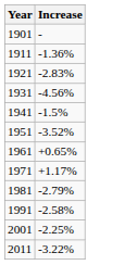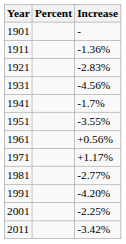 <table class="wikitable">
 <tr>
 <th>Year</th>
+<th>Percent</th>
 <th>Increase</th>
 </tr>
 <tr>
 <td>1901</td>
+<td></td>
 <td>-</td>
 </tr>
 <tr>
 <td>1911</td>
+<td></td>
 <td> -1.36%</td>
 </tr>
 <tr>
 <td>1921</td>
+<td></td>
 <td> -2.83%</td>
 </tr>
 <tr>
 <td>1931</td>
+<td></td>
 <td> -4.56%</td>
 </tr>
 <tr>
 <td>1941</td>
-<td> -1.5%</td>
+<td></td>
+<td> -1.7%</td>
 </tr>
 <tr>
 <td>1951</td>
-<td> -3.52%</td>
+<td></td>
+<td> -3.55%</td>
 </tr>
 <tr>
 <td>1961</td>
-<td> +0.65%</td>
+<td></td>
+<td> +0.56%</td>
 </tr>
 <tr>
 <td>1971</td>
+<td></td>
 <td> +1.17%</td>
 </tr>
 <tr>
 <td>1981</td>
-<td> -2.79%</td>
+<td></td>
+<td> -2.77%</td>
 </tr>
 <tr>
 <td>1991</td>
-<td> -2.58%</td>
+<td></td>
+<td> -4.20%</td>
 </tr>
 <tr>
 <td>2001</td>
+<td></td>
 <td> -2.25%</td>
 </tr>
 <tr>
 <td>2011</td>
-<td> -3.22%</td>
+<td></td>
+<td> -3.42%</td>
 </tr>
 </table>
